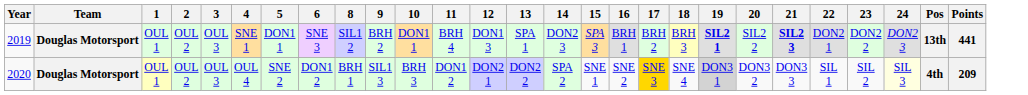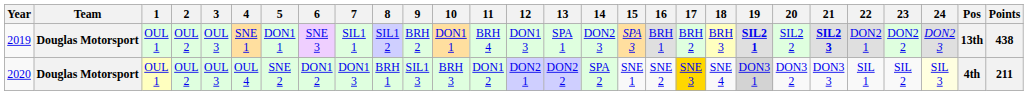 <table class="wikitable" style="text-align:center; font-size:85%">
 <tr>
 <th>Year</th>
 <th>Team</th>
 <th>1</th>
 <th>2</th>
 <th>3</th>
 <th>4</th>
 <th>5</th>
 <th>6</th>
+<th>7</th>
 <th>8</th>
 <th>9</th>
 <th>10</th>
 <th>11</th>
 <th>12</th>
 <th>13</th>
 <th>14</th>
 <th>15</th>
 <th>16</th>
 <th>17</th>
 <th>18</th>
 <th>19</th>
 <th>20</th>
 <th>21</th>
 <th>22</th>
 <th>23</th>
 <th>24</th>
 <th>Pos</th>
 <th>Points</th>
 </tr>
 <tr>
 <td><a href='#'>2019</a></td>
 <th nowrap>Douglas Motorsport</th>
 <td style="background:#DFFFDF;"><a href='#'>OUL<br>1</a><br></td>
 <td style="background:#DFFFDF;"><a href='#'>OUL<br>2</a><br></td>
 <td style="background:#DFFFDF;"><a href='#'>OUL<br>3</a><br></td>
 <td style="background:#FFDF9F;"><a href='#'>SNE<br>1</a><br></td>
 <td style="background:#DFFFDF;"><a href='#'>DON1<br>1</a><br></td>
 <td style="background:#EFCFFF;"><a href='#'>SNE<br>3</a><br></td>
+<td style="background:#DFFFDF;"><a href='#'>SIL1<br>1</a><br></td>
 <td style="background:#CFCFFF;"><a href='#'>SIL1<br>2</a><br></td>
 <td style="background:#DFFFDF;"><a href='#'>BRH<br>2</a><br></td>
 <td style="background:#FFDF9F;"><a href='#'>DON1<br>1</a><br></td>
 <td style="background:#DFFFDF;"><a href='#'>BRH<br>4</a><br></td>
 <td style="background:#DFFFDF;"><a href='#'>DON1<br>3</a><br></td>
 <td style="background:#DFFFDF;"><a href='#'>SPA<br>1</a><br></td>
 <td style="background:#DFFFDF;"><a href='#'>DON2<br>3</a><br></td>
 <td style="background:#FFDF9F;"><em><a href='#'>SPA<br>3</a></em><br></td>
 <td style="background:#DFDFDF;"><a href='#'>BRH<br>1</a><br></td>
 <td style="background:#DFFFDF;"><a href='#'>BRH<br>2</a><br></td>
 <td style="background:#FFFFBF;"><a href='#'>BRH<br>3</a><br></td>
 <td style="background:#DFDFDF;"><strong><a href='#'>SIL2<br>1</a></strong><br></td>
 <td style="background:#DFFFDF;"><a href='#'>SIL2<br>2</a><br></td>
 <td style="background:#DFDFDF;"><strong><a href='#'>SIL2<br>3</a></strong><br></td>
 <td style="background:#DFDFDF;"><a href='#'>DON2<br>1</a><br></td>
 <td style="background:#DFFFDF;"><a href='#'>DON2<br>2</a><br></td>
 <td style="background:#DFDFDF;"><em><a href='#'>DON2<br>3</a></em><br></td>
 <th>13th</th>
-<th>441</th>
+<th>438</th>
 </tr>
 <tr>
 <td><a href='#'>2020</a></td>
 <th nowrap>Douglas Motorsport</th>
 <td style="background:#FFFFBF;"><a href='#'>OUL<br>1</a><br></td>
 <td style="background:#DFFFDF;"><a href='#'>OUL<br>2</a><br></td>
 <td style="background:#DFFFDF;"><a href='#'>OUL<br>3</a><br></td>
 <td style="background:#DFFFDF;"><a href='#'>OUL<br>4</a><br></td>
 <td style="background:#DFFFDF;"><a href='#'>SNE<br>2</a><br></td>
 <td style="background:#DFFFDF;"><a href='#'>DON1<br>2</a><br></td>
+<td style="background:#DFFFDF;"><a href='#'>DON1<br>3</a><br></td>
 <td style="background:#DFFFDF;"><a href='#'>BRH<br>1</a><br></td>
 <td style="background:#DFFFDF;"><a href='#'>SIL1<br>3</a><br></td>
 <td style="background:#DFFFDF;"><a href='#'>BRH<br>3</a><br></td>
 <td style="background:#DFFFDF;"><a href='#'>DON1<br>2</a><br></td>
 <td style="background:#CFCFFF;"><a href='#'>DON2<br>1</a><br></td>
 <td style="background:#CFCFFF;"><a href='#'>DON2<br>2</a><br></td>
 <td style="background:#DFFFDF;"><a href='#'>SPA<br>2</a><br></td>
 <td><a href='#'>SNE<br>1</a></td>
 <td><a href='#'>SNE<br>2</a></td>
 <td style="background: gold;"><a href='#'>SNE<br>3</a></td>
 <td><a href='#'>SNE<br>4</a></td>
 <td style="background: lightgrey;"><a href='#'>DON3<br>1</a></td>
 <td><a href='#'>DON3<br>2</a></td>
 <td><a href='#'>DON3<br>3</a></td>
 <td><a href='#'>SIL<br>1</a></td>
 <td><a href='#'>SIL<br>2</a></td>
 <td style="background: lightyellow;"><a href='#'>SIL<br>3</a></td>
 <th>4th</th>
-<th>209</th>
+<th>211</th>
 </tr>
 </table>
